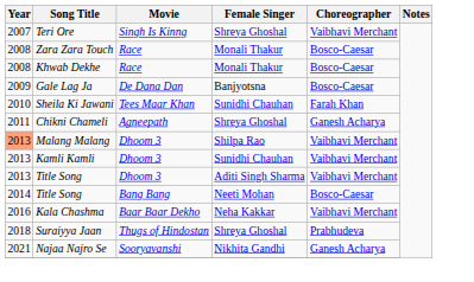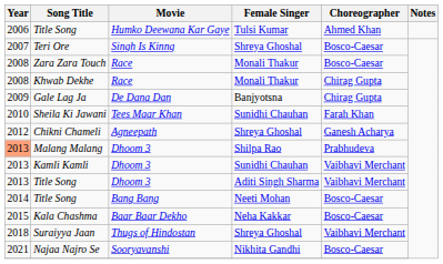 <table class="wikitable plainrowheaders">
 <tr>
 <th scope="col">Year</th>
 <th scope="col">Song Title</th>
 <th scope="col">Movie</th>
 <th scope="col">Female Singer</th>
 <th scope="col">Choreographer</th>
 <th scope="col" class="unsortable">Notes</th>
 </tr>
 <tr>
+<td>2006</td>
+<td><em>Title Song</em></td>
+<td><em><a href='#'>Humko Deewana Kar Gaye</a></em></td>
+<td><a href='#'>Tulsi Kumar</a></td>
+<td><a href='#'>Ahmed Khan</a></td>
+<td></td>
+</tr>
+<tr>
 <td>2007</td>
 <td><em>Teri Ore</em></td>
 <td><em><a href='#'>Singh Is Kinng</a></em></td>
 <td><a href='#'>Shreya Ghoshal</a></td>
-<td><a href='#'>Vaibhavi Merchant</a></td>
+<td><a href='#'>Bosco-Caesar</a></td>
 </tr>
 <tr>
 <td>2008</td>
 <td><em>Zara Zara Touch</em></td>
 <td><em><a href='#'>Race</a></em></td>
 <td><a href='#'>Monali Thakur</a></td>
 <td><a href='#'>Bosco-Caesar</a></td>
 </tr>
 <tr>
 <td>2008</td>
 <td><em>Khwab Dekhe</em></td>
 <td><em><a href='#'>Race</a></em></td>
 <td><a href='#'>Monali Thakur</a></td>
-<td><a href='#'>Bosco-Caesar</a></td>
+<td><a href='#'>Chirag Gupta</a></td>
 </tr>
 <tr>
 <td>2009</td>
 <td><em>Gale Lag Ja</em></td>
 <td><em><a href='#'>De Dana Dan</a></em></td>
 <td>Banjyotsna</td>
-<td><a href='#'>Bosco-Caesar</a></td>
+<td><a href='#'>Chirag Gupta</a></td>
 </tr>
 <tr>
 <td>2010</td>
 <td><em>Sheila Ki Jawani</em></td>
 <td><em><a href='#'>Tees Maar Khan</a></em></td>
 <td><a href='#'>Sunidhi Chauhan</a></td>
 <td><a href='#'>Farah Khan</a></td>
 </tr>
 <tr>
-<td>2011</td>
+<td>2012</td>
 <td><em>Chikni Chameli</em></td>
 <td><em><a href='#'>Agneepath</a></em></td>
 <td><a href='#'>Shreya Ghoshal</a></td>
 <td><a href='#'>Ganesh Acharya</a></td>
 </tr>
 <tr>
 <td style="background: lightsalmon;">2013</td>
 <td><em>Malang Malang</em></td>
 <td><em><a href='#'>Dhoom 3</a></em></td>
 <td><a href='#'>Shilpa Rao</a></td>
-<td><a href='#'>Vaibhavi Merchant</a></td>
+<td><a href='#'>Prabhudeva</a></td>
 </tr>
 <tr>
 <td>2013</td>
 <td><em>Kamli Kamli</em></td>
 <td><em><a href='#'>Dhoom 3</a></em></td>
 <td><a href='#'>Sunidhi Chauhan</a></td>
 <td><a href='#'>Vaibhavi Merchant</a></td>
 </tr>
 <tr>
 <td>2013</td>
 <td><em>Title Song</em></td>
 <td><em><a href='#'>Dhoom 3</a></em></td>
 <td><a href='#'>Aditi Singh Sharma</a></td>
 <td><a href='#'>Vaibhavi Merchant</a></td>
 </tr>
 <tr>
 <td>2014</td>
 <td><em>Title Song</em></td>
 <td><em><a href='#'>Bang Bang</a></em></td>
 <td><a href='#'>Neeti Mohan</a></td>
 <td><a href='#'>Bosco-Caesar</a></td>
 </tr>
 <tr>
-<td>2016</td>
+<td>2015</td>
 <td><em>Kala Chashma</em></td>
 <td><em><a href='#'>Baar Baar Dekho</a></em></td>
 <td><a href='#'>Neha Kakkar</a></td>
-<td><a href='#'>Vaibhavi Merchant</a></td>
+<td><a href='#'>Bosco-Caesar</a></td>
 </tr>
 <tr>
 <td>2018</td>
 <td><em>Suraiyya Jaan</em></td>
 <td><em><a href='#'>Thugs of Hindostan</a></em></td>
 <td><a href='#'>Shreya Ghoshal</a></td>
-<td><a href='#'>Prabhudeva</a></td>
+<td><a href='#'>Vaibhavi Merchant</a></td>
 </tr>
 <tr>
 <td>2021</td>
 <td><em>Najaa Najro Se</em></td>
 <td><em><a href='#'>Sooryavanshi</a></em></td>
 <td><a href='#'>Nikhita Gandhi</a></td>
-<td><a href='#'>Ganesh Acharya</a></td>
+<td><a href='#'>Bosco-Caesar</a></td>
 </tr>
 <tr>
 </tr>
 </table>
